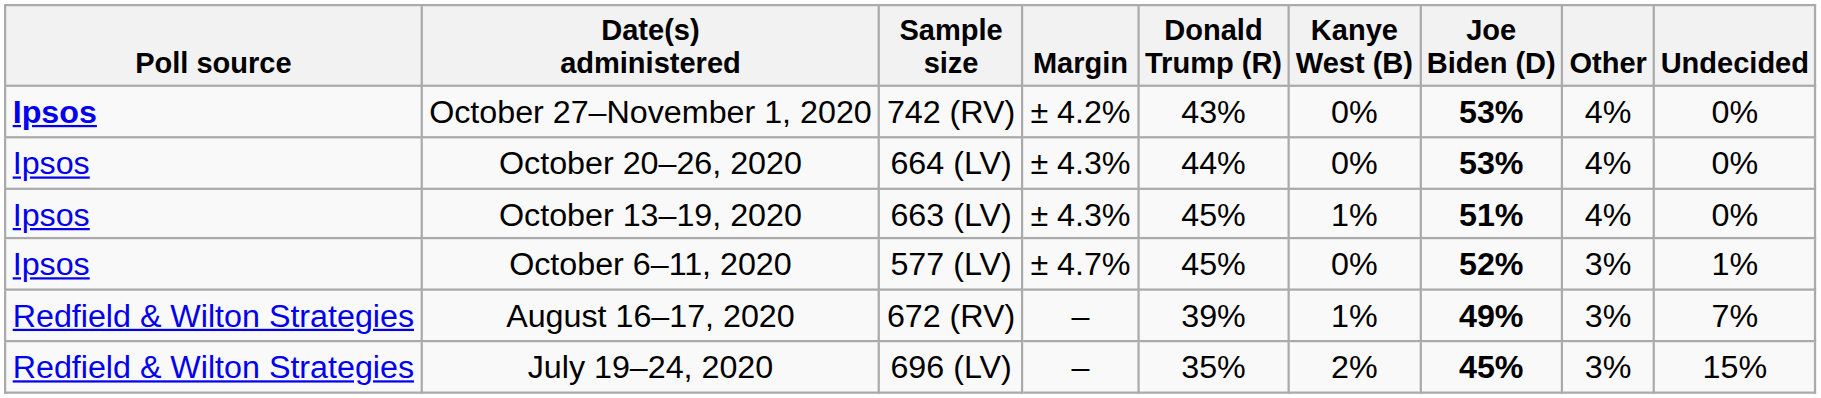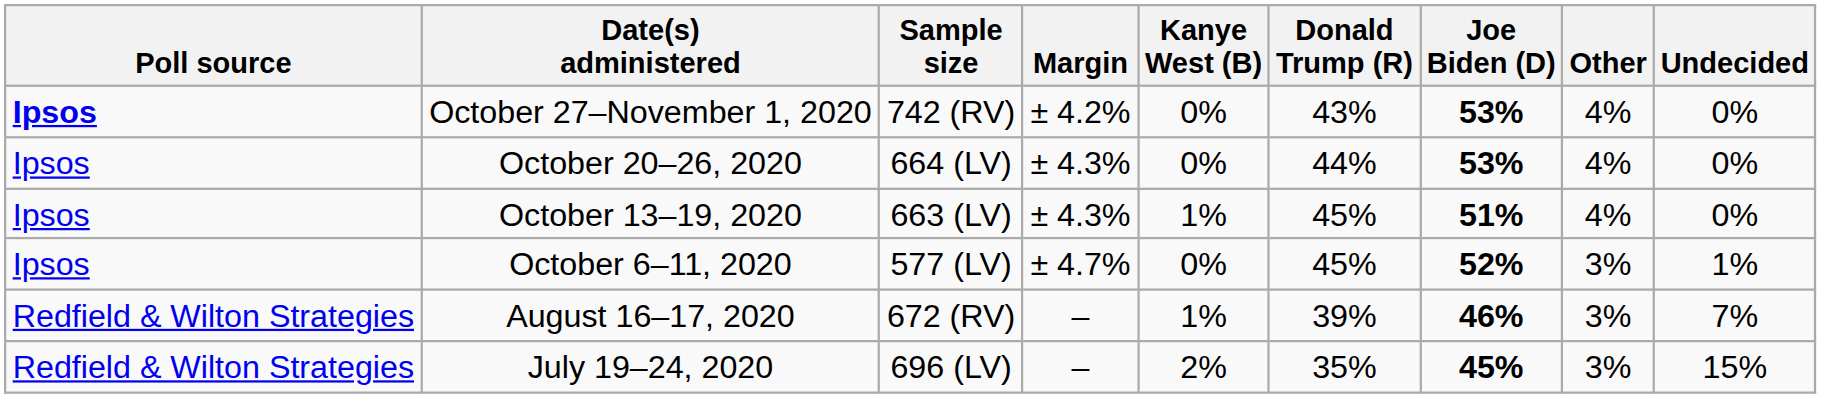 <table class="wikitable sortable" style="font-size:90%;text-align:center;">
 <tr valign=bottom style="font-size:90%;">
 <th>Poll source</th>
 <th data-sort-type="date">Date(s)<br>administered</th>
 <th data-sort-type="number">Sample<br>size</th>
 <th>Margin<br></th>
+<th>Kanye<br>West (B)</th>
 <th>Donald<br>Trump (R)</th>
-<th>Kanye<br>West (B)</th>
 <th>Joe<br>Biden (D)</th>
 <th>Other</th>
 <th>Undecided</th>
 </tr>
 <tr>
 <td style="text-align:left;"><strong><a href='#'>Ipsos</a></strong></td>
 <td data-sort-value="November 1, 2020">October 27–November 1, 2020</td>
 <td>742 (RV)</td>
 <td>± 4.2%</td>
+<td>0%</td>
 <td>43%</td>
-<td>0%</td>
 <td><strong>53%</strong></td>
 <td>4%</td>
 <td>0%</td>
 </tr>
 <tr>
 <td style="text-align:left;"><a href='#'>Ipsos</a></td>
 <td data-sort-value="October 26, 2020">October 20–26, 2020</td>
 <td>664 (LV)</td>
 <td>± 4.3%</td>
+<td>0%</td>
 <td>44%</td>
-<td>0%</td>
 <td><strong>53%</strong></td>
 <td>4%</td>
 <td>0%</td>
 </tr>
 <tr>
 <td style="text-align:left;"><a href='#'>Ipsos</a></td>
 <td data-sort-value="October 19, 2020">October 13–19, 2020</td>
 <td>663 (LV)</td>
 <td>± 4.3%</td>
+<td>1%</td>
 <td>45%</td>
-<td>1%</td>
 <td><strong>51%</strong></td>
 <td>4%</td>
 <td>0%</td>
 </tr>
 <tr>
 <td style="text-align:left;"><a href='#'>Ipsos</a></td>
 <td data-sort-value="October 11, 2020">October 6–11, 2020</td>
 <td>577 (LV)</td>
 <td>± 4.7%</td>
+<td>0%</td>
 <td>45%</td>
-<td>0%</td>
 <td><strong>52%</strong></td>
 <td>3%</td>
 <td>1%</td>
 </tr>
 <tr>
 <td style="text-align:left;"><a href='#'>Redfield & Wilton Strategies</a></td>
 <td data-sort-value="August 17, 2020">August 16–17, 2020</td>
 <td>672 (RV)</td>
 <td>–</td>
+<td>1%</td>
 <td>39%</td>
-<td>1%</td>
-<td><strong>49%</strong></td>
+<td><strong>46%</strong></td>
 <td>3%</td>
 <td>7%</td>
 </tr>
 <tr>
 <td style="text-align:left;"><a href='#'>Redfield & Wilton Strategies</a></td>
 <td data-sort-value="July 19, 2020">July 19–24, 2020</td>
 <td>696 (LV)</td>
 <td>–</td>
+<td>2%</td>
 <td>35%</td>
-<td>2%</td>
 <td><strong>45%</strong></td>
 <td>3%</td>
 <td>15%</td>
 </tr>
 </table>
